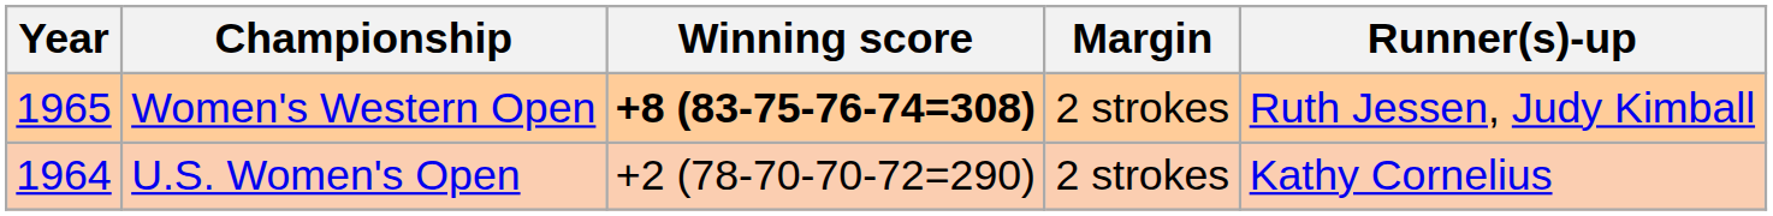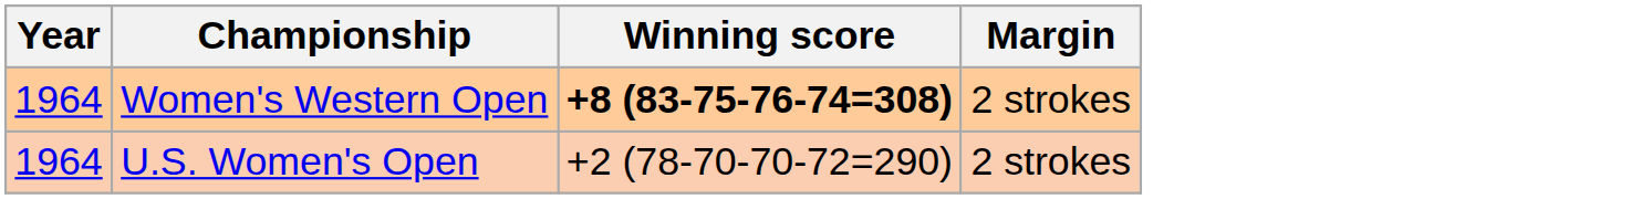 <table class="wikitable">
 <tr>
 <th>Year</th>
 <th>Championship</th>
 <th>Winning score</th>
 <th>Margin</th>
-<th>Runner(s)-up</th>
 </tr>
 <tr style="background:#FFCC99;">
-<td><a href='#'>1965</a></td>
+<td><a href='#'>1964</a></td>
 <td><a href='#'>Women's Western Open</a></td>
 <td><strong>+8 (83-75-76-74=308)</strong></td>
 <td>2 strokes</td>
-<td> <a href='#'>Ruth Jessen</a>,  <a href='#'>Judy Kimball</a></td>
 </tr>
 <tr style="background:#FBCEB1;">
 <td><a href='#'>1964</a></td>
 <td><a href='#'>U.S. Women's Open</a></td>
 <td>+2 (78-70-70-72=290)</td>
 <td>2 strokes</td>
-<td> <a href='#'>Kathy Cornelius</a></td>
 </tr>
 </table>
